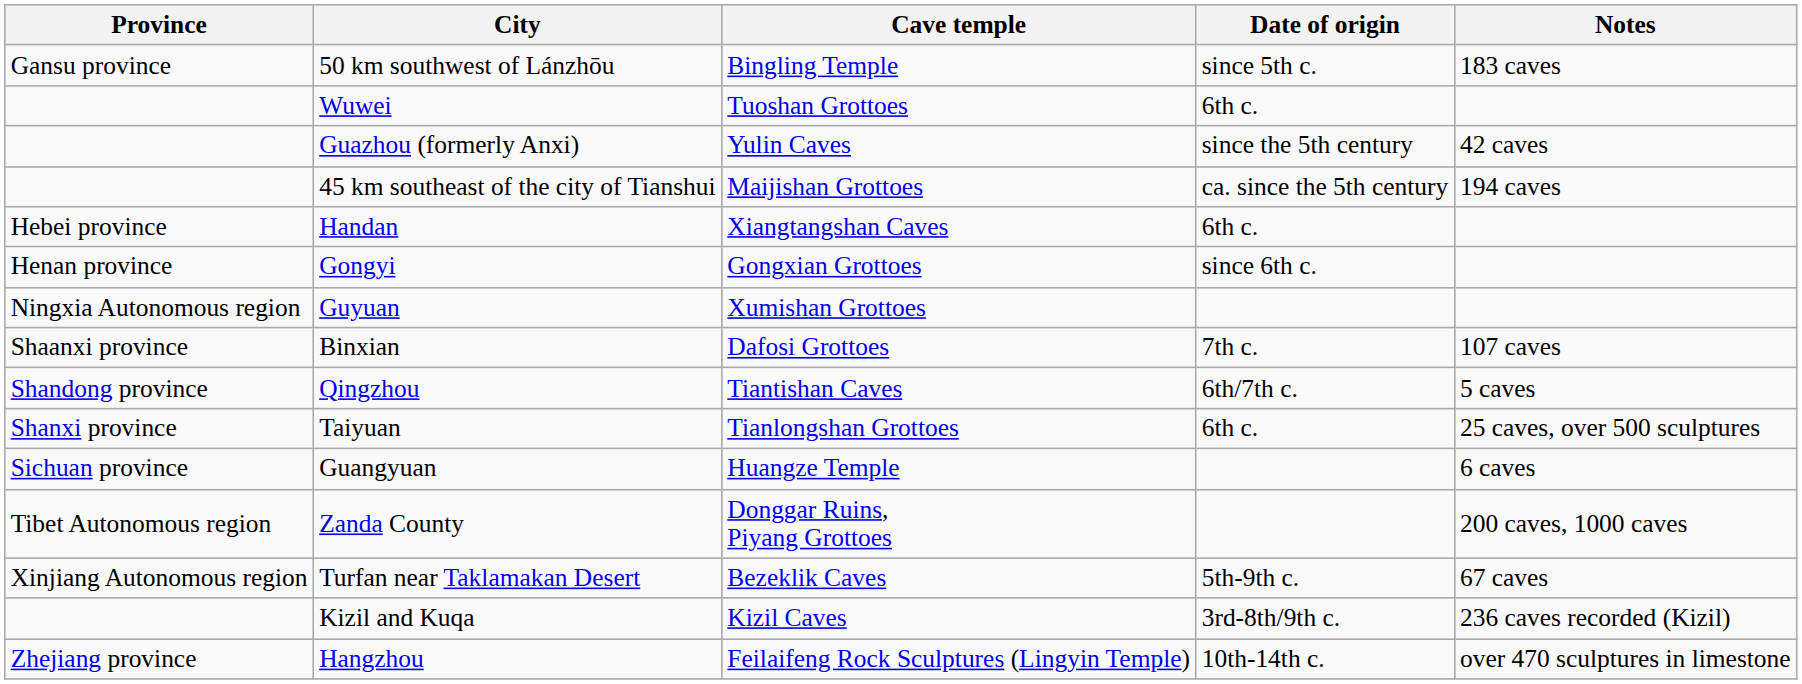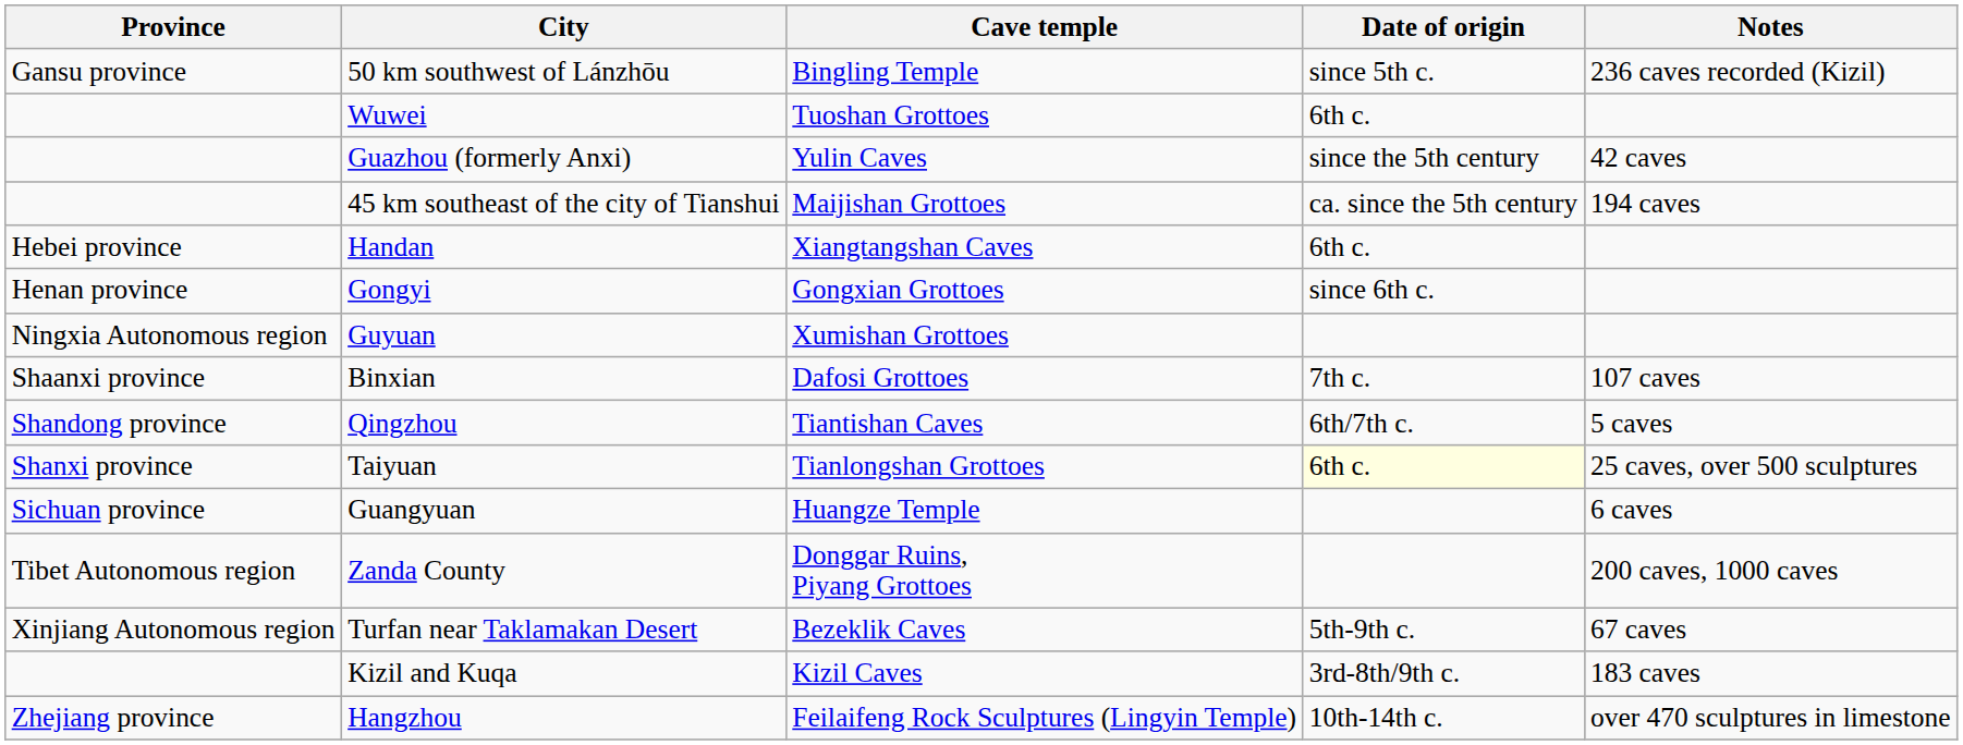 <table class="wikitable sortable">
 <tr>
 <th>Province</th>
 <th>City</th>
 <th>Cave temple</th>
 <th>Date of origin</th>
 <th>Notes</th>
 </tr>
 <tr>
 <td>Gansu province</td>
 <td>50 km southwest of Lánzhōu</td>
 <td><a href='#'>Bingling Temple</a></td>
 <td>since 5th c.</td>
-<td>183 caves</td>
+<td>236 caves recorded (Kizil)</td>
 </tr>
 <tr>
 <td></td>
 <td><a href='#'>Wuwei</a></td>
 <td><a href='#'>Tuoshan Grottoes</a></td>
 <td>6th c.</td>
 <td></td>
 </tr>
 <tr>
 <td></td>
 <td><a href='#'>Guazhou</a> (formerly Anxi)</td>
 <td><a href='#'>Yulin Caves</a></td>
 <td>since the 5th century</td>
 <td>42 caves</td>
 </tr>
 <tr>
 <td></td>
 <td>45 km southeast of the city of Tianshui</td>
 <td><a href='#'>Maijishan Grottoes</a></td>
 <td>ca. since the 5th century</td>
 <td>194 caves</td>
 </tr>
 <tr>
 <td>Hebei province</td>
 <td><a href='#'>Handan</a></td>
 <td><a href='#'>Xiangtangshan Caves</a></td>
 <td>6th c.</td>
 <td></td>
 </tr>
 <tr>
 <td>Henan province</td>
 <td><a href='#'>Gongyi</a></td>
 <td><a href='#'>Gongxian Grottoes</a></td>
 <td>since 6th c.</td>
 <td></td>
 </tr>
 <tr>
 <td>Ningxia Autonomous region</td>
 <td><a href='#'>Guyuan</a></td>
 <td><a href='#'>Xumishan Grottoes</a></td>
 <td></td>
 <td></td>
 </tr>
 <tr>
 <td>Shaanxi province</td>
 <td>Binxian</td>
 <td><a href='#'>Dafosi Grottoes</a></td>
 <td>7th c.</td>
 <td>107 caves</td>
 </tr>
 <tr>
 <td><a href='#'>Shandong</a> province</td>
 <td><a href='#'>Qingzhou</a></td>
 <td><a href='#'>Tiantishan Caves</a></td>
 <td>6th/7th c.</td>
 <td>5 caves</td>
 </tr>
 <tr>
 <td><a href='#'>Shanxi</a> province</td>
 <td>Taiyuan</td>
 <td><a href='#'>Tianlongshan Grottoes</a></td>
-<td>6th c.</td>
+<td style="background: lightyellow;">6th c.</td>
 <td>25 caves, over 500 sculptures</td>
 </tr>
 <tr>
 <td><a href='#'>Sichuan</a> province</td>
 <td>Guangyuan</td>
 <td><a href='#'>Huangze Temple</a></td>
 <td></td>
 <td>6 caves</td>
 </tr>
 <tr>
 <td>Tibet Autonomous region</td>
 <td><a href='#'>Zanda</a> County</td>
 <td><a href='#'>Donggar Ruins</a>,<br><a href='#'>Piyang Grottoes</a></td>
 <td></td>
 <td>200 caves, 1000 caves</td>
 </tr>
 <tr>
 <td>Xinjiang Autonomous region</td>
 <td>Turfan near <a href='#'>Taklamakan Desert</a></td>
 <td><a href='#'>Bezeklik Caves</a></td>
 <td>5th-9th c.</td>
 <td>67 caves</td>
 </tr>
 <tr>
 <td></td>
 <td>Kizil and Kuqa</td>
 <td><a href='#'>Kizil Caves</a></td>
 <td>3rd-8th/9th c.</td>
-<td>236 caves recorded (Kizil)</td>
+<td>183 caves</td>
 </tr>
 <tr>
 <td><a href='#'>Zhejiang</a> province</td>
 <td><a href='#'>Hangzhou</a></td>
 <td><a href='#'>Feilaifeng Rock Sculptures</a> (<a href='#'>Lingyin Temple</a>)</td>
 <td>10th-14th c.</td>
 <td>over 470 sculptures in limestone</td>
 </tr>
 </table>
